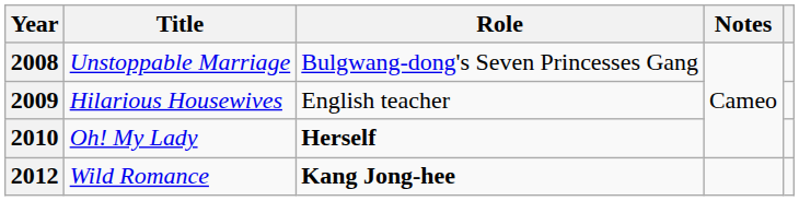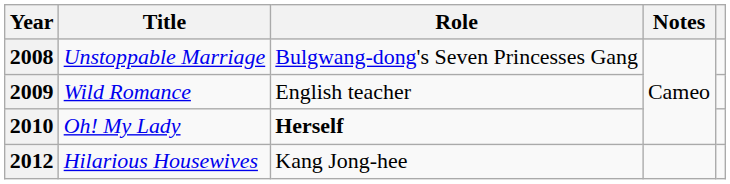 <table class="wikitable plainrowheaders sortable">
 <tr>
 <th scope="col">Year</th>
 <th scope="col">Title</th>
 <th scope="col">Role</th>
 <th scope="col">Notes</th>
 <th scope="col" class="unsortable"></th>
 </tr>
 <tr>
 <th scope="row">2008</th>
 <td><em><a href='#'>Unstoppable Marriage</a></em></td>
 <td><a href='#'>Bulgwang-dong</a>'s Seven Princesses Gang</td>
 <td rowspan="3">Cameo</td>
 <td style="text-align:center"></td>
 </tr>
 <tr>
 <th scope="row">2009</th>
-<td><em><a href='#'>Hilarious Housewives</a></em></td>
+<td><em><a href='#'>Wild Romance</a></em></td>
 <td>English teacher</td>
 <td style="text-align:center"></td>
 </tr>
 <tr>
 <th scope="row">2010</th>
 <td><em><a href='#'>Oh! My Lady</a></em></td>
 <td><strong>Herself</strong></td>
 <td style="text-align:center"></td>
 </tr>
 <tr>
 <th scope="row">2012</th>
-<td><em><a href='#'>Wild Romance</a></em></td>
-<td><strong>Kang Jong-hee</strong></td>
+<td><em><a href='#'>Hilarious Housewives</a></em></td>
+<td>Kang Jong-hee</td>
 <td></td>
 <td style="text-align:center"></td>
 </tr>
 </table>
